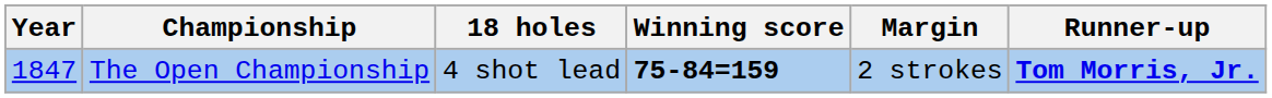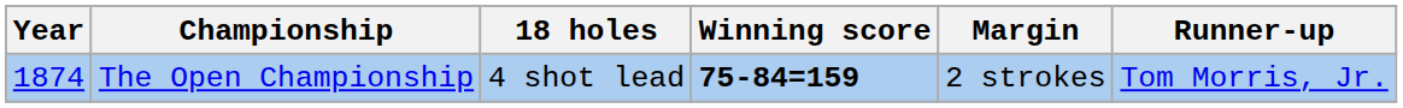 <table class="wikitable">
 <tr>
 <th>Year</th>
 <th>Championship</th>
 <th>18 holes</th>
 <th>Winning score</th>
 <th>Margin</th>
 <th>Runner-up</th>
 </tr>
 <tr style="background:#ABCDEF;">
-<td align=center><a href='#'>1847</a></td>
+<td align=center><a href='#'>1874</a></td>
 <td><a href='#'>The Open Championship</a></td>
 <td>4 shot lead</td>
 <td><strong>75-84=159</strong></td>
 <td>2 strokes</td>
-<td><strong> <a href='#'>Tom Morris, Jr.</a></strong></td>
+<td> <a href='#'>Tom Morris, Jr.</a></td>
 </tr>
 </table>
